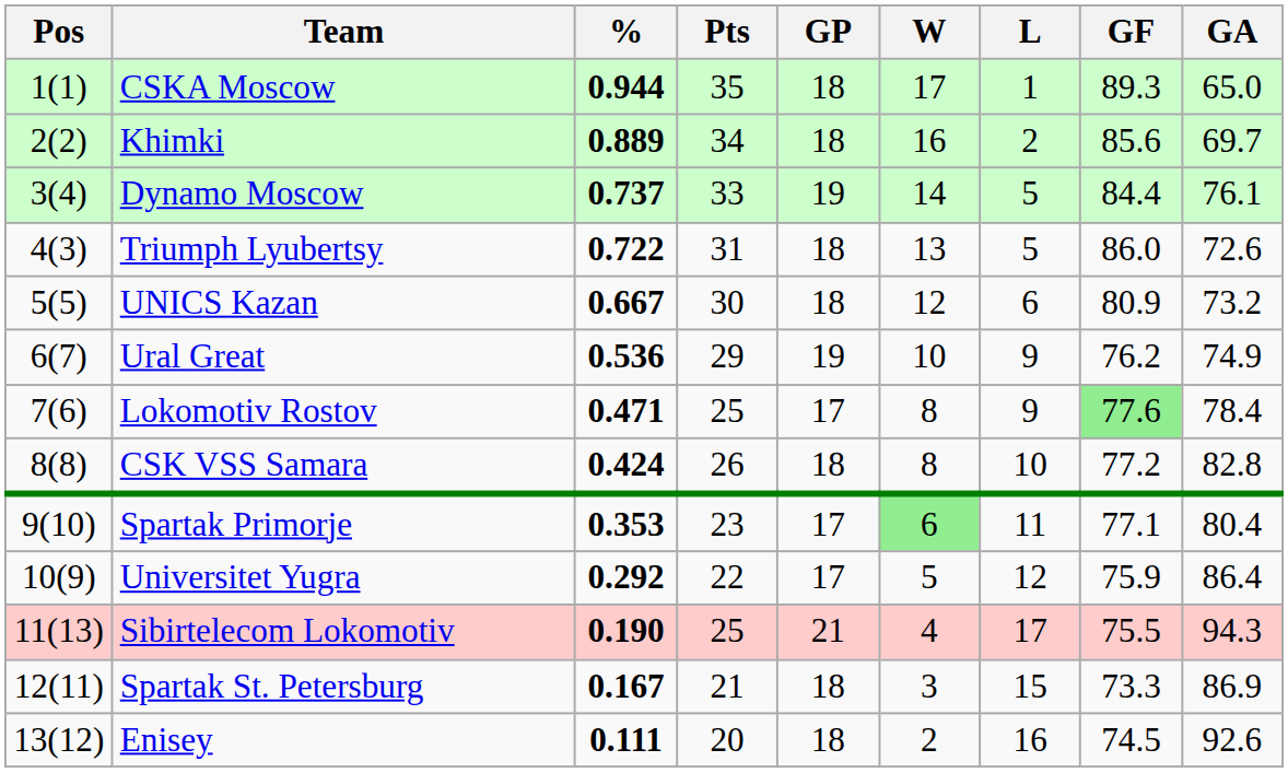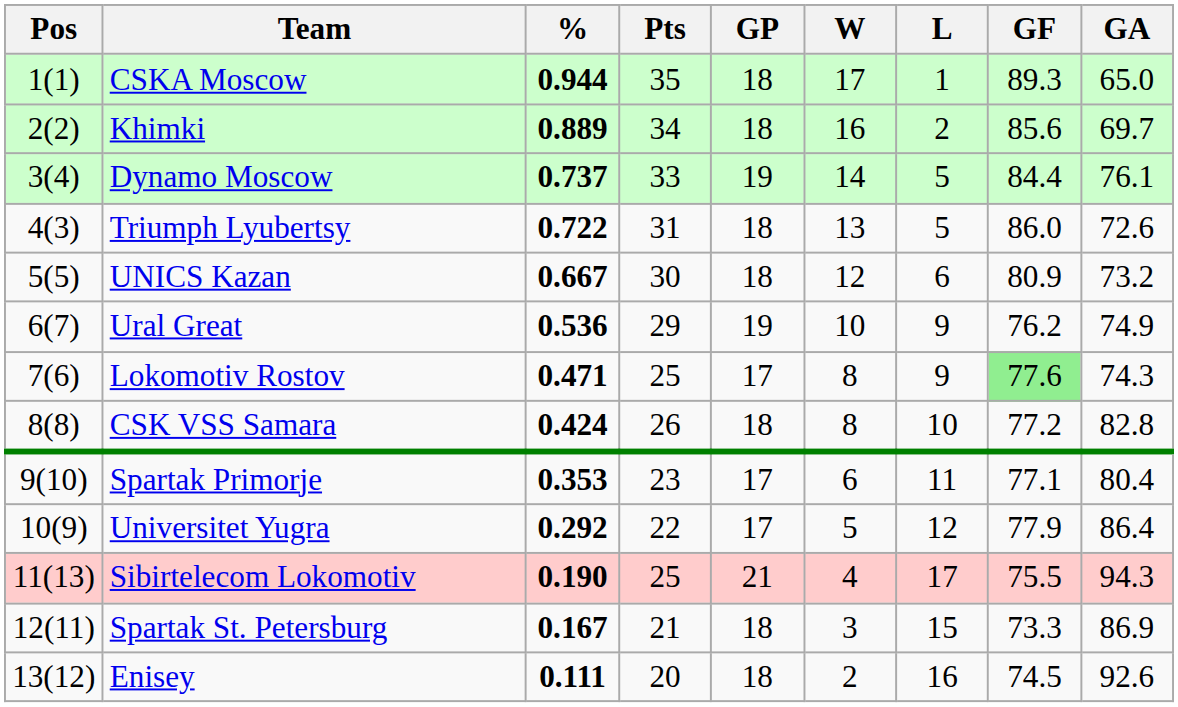 <table class="wikitable sortable" style="text-align: center;">
 <tr>
 <th width=20>Pos</th>
 <th width=210>Team</th>
 <th width=40>%</th>
 <th width=40><strong>Pts</strong></th>
 <th width=40>GP</th>
 <th width=40>W</th>
 <th width=40>L</th>
 <th width=40>GF</th>
 <th width=40>GA</th>
 </tr>
 <tr style="background: #ccffcc;">
 <td>1(1)</td>
 <td align="left"><a href='#'>CSKA Moscow</a></td>
 <td><strong>0.944</strong></td>
 <td>35</td>
 <td>18</td>
 <td>17</td>
 <td>1</td>
 <td>89.3</td>
 <td>65.0</td>
 </tr>
 <tr style="background: #ccffcc;">
 <td>2(2)</td>
 <td align="left"><a href='#'>Khimki</a></td>
 <td><strong>0.889</strong></td>
 <td>34</td>
 <td>18</td>
 <td>16</td>
 <td>2</td>
 <td>85.6</td>
 <td>69.7</td>
 </tr>
 <tr style="background: #ccffcc;">
 <td>3(4)</td>
 <td align="left"><a href='#'>Dynamo Moscow</a></td>
 <td><strong>0.737</strong></td>
 <td>33</td>
 <td>19</td>
 <td>14</td>
 <td>5</td>
 <td>84.4</td>
 <td>76.1</td>
 </tr>
 <tr>
 <td>4(3)</td>
 <td align="left"><a href='#'>Triumph Lyubertsy</a></td>
 <td><strong>0.722</strong></td>
 <td>31</td>
 <td>18</td>
 <td>13</td>
 <td>5</td>
 <td>86.0</td>
 <td>72.6</td>
 </tr>
 <tr>
 <td>5(5)</td>
 <td align="left"><a href='#'>UNICS Kazan</a></td>
 <td><strong>0.667</strong></td>
 <td>30</td>
 <td>18</td>
 <td>12</td>
 <td>6</td>
 <td>80.9</td>
 <td>73.2</td>
 </tr>
 <tr>
 <td>6(7)</td>
 <td align="left"><a href='#'>Ural Great</a></td>
 <td><strong> 0.536</strong></td>
 <td>29</td>
 <td>19</td>
 <td>10</td>
 <td>9</td>
 <td>76.2</td>
 <td>74.9</td>
 </tr>
 <tr>
 <td>7(6)</td>
 <td align="left"><a href='#'>Lokomotiv Rostov</a></td>
 <td><strong>0.471</strong></td>
 <td>25</td>
 <td>17</td>
 <td>8</td>
 <td>9</td>
 <td style="background: lightgreen;">77.6</td>
-<td>78.4</td>
+<td>74.3</td>
 </tr>
 <tr>
 <td>8(8)</td>
 <td align="left"><a href='#'>CSK VSS Samara</a></td>
 <td><strong>0.424</strong></td>
 <td>26</td>
 <td>18</td>
 <td>8</td>
 <td>10</td>
 <td>77.2</td>
 <td>82.8</td>
 </tr>
 <tr style = "border-top:3px solid green;">
 <td>9(10)</td>
 <td align="left"><a href='#'>Spartak Primorje</a></td>
 <td><strong>0.353</strong></td>
 <td>23</td>
 <td>17</td>
-<td style="background: lightgreen;">6</td>
+<td>6</td>
 <td>11</td>
 <td>77.1</td>
 <td>80.4</td>
 </tr>
 <tr>
 <td>10(9)</td>
 <td align="left"><a href='#'>Universitet Yugra</a></td>
 <td><strong> 0.292</strong></td>
 <td>22</td>
 <td>17</td>
 <td>5</td>
 <td>12</td>
-<td>75.9</td>
+<td>77.9</td>
 <td>86.4</td>
 </tr>
 <tr style="background: #ffcccc;">
 <td>11(13)</td>
 <td align="left"><a href='#'>Sibirtelecom Lokomotiv</a></td>
 <td><strong>0.190</strong></td>
 <td>25</td>
 <td>21</td>
 <td>4</td>
 <td>17</td>
 <td>75.5</td>
 <td>94.3</td>
 </tr>
 <tr>
 <td>12(11)</td>
 <td align="left"><a href='#'>Spartak St. Petersburg</a></td>
 <td><strong>0.167</strong></td>
 <td>21</td>
 <td>18</td>
 <td>3</td>
 <td>15</td>
 <td>73.3</td>
 <td>86.9</td>
 </tr>
 <tr>
 <td>13(12)</td>
 <td align="left"><a href='#'>Enisey</a></td>
 <td><strong>0.111</strong></td>
 <td>20</td>
 <td>18</td>
 <td>2</td>
 <td>16</td>
 <td>74.5</td>
 <td>92.6</td>
 </tr>
 </table>
